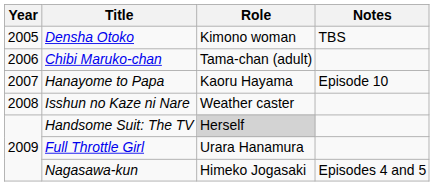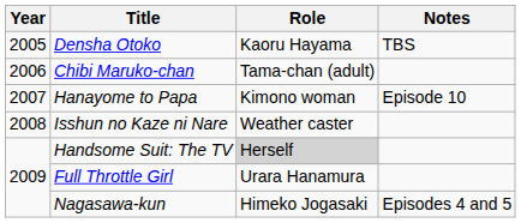 <table class="wikitable">
 <tr>
 <th>Year</th>
 <th>Title</th>
 <th>Role</th>
 <th>Notes</th>
 </tr>
 <tr>
 <td>2005</td>
 <td><em><a href='#'>Densha Otoko</a></em></td>
-<td>Kimono woman</td>
+<td>Kaoru Hayama</td>
 <td>TBS</td>
 </tr>
 <tr>
 <td>2006</td>
 <td><em><a href='#'>Chibi Maruko-chan</a></em></td>
 <td>Tama-chan (adult)</td>
 <td></td>
 </tr>
 <tr>
 <td>2007</td>
 <td><em>Hanayome to Papa</em></td>
-<td>Kaoru Hayama</td>
+<td>Kimono woman</td>
 <td>Episode 10</td>
 </tr>
 <tr>
 <td>2008</td>
 <td><em>Isshun no Kaze ni Nare</em></td>
 <td>Weather caster</td>
 <td></td>
 </tr>
 <tr>
 <td rowspan="3">2009</td>
 <td><em>Handsome Suit: The TV</em></td>
 <td style="background: lightgrey;">Herself</td>
 <td></td>
 </tr>
 <tr>
 <td><em><a href='#'>Full Throttle Girl</a></em></td>
 <td>Urara Hanamura</td>
 <td></td>
 </tr>
 <tr>
 <td><em>Nagasawa-kun</em></td>
 <td>Himeko Jogasaki</td>
 <td>Episodes 4 and 5</td>
 </tr>
 </table>
